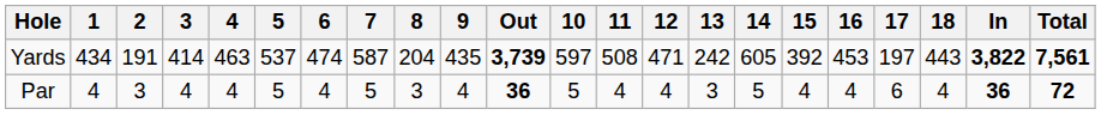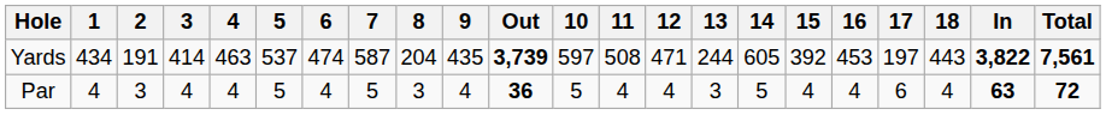 <table class="wikitable" style="text-align:center">
 <tr>
 <th align="left">Hole</th>
 <th>1</th>
 <th>2</th>
 <th>3</th>
 <th>4</th>
 <th>5</th>
 <th>6</th>
 <th>7</th>
 <th>8</th>
 <th>9</th>
 <th>Out</th>
 <th>10</th>
 <th>11</th>
 <th>12</th>
 <th>13</th>
 <th>14</th>
 <th>15</th>
 <th>16</th>
 <th>17</th>
 <th>18</th>
 <th>In</th>
 <th>Total</th>
 </tr>
 <tr>
 <td align="center">Yards</td>
 <td>434</td>
 <td>191</td>
 <td>414</td>
 <td>463</td>
 <td>537</td>
 <td>474</td>
 <td>587</td>
 <td>204</td>
 <td>435</td>
 <td><strong>3,739</strong></td>
 <td>597</td>
 <td>508</td>
 <td>471</td>
-<td>242</td>
+<td>244</td>
 <td>605</td>
 <td>392</td>
 <td>453</td>
 <td>197</td>
 <td>443</td>
 <td><strong>3,822</strong></td>
 <td><strong>7,561</strong></td>
 </tr>
 <tr>
 <td align="center">Par</td>
 <td>4</td>
 <td>3</td>
 <td>4</td>
 <td>4</td>
 <td>5</td>
 <td>4</td>
 <td>5</td>
 <td>3</td>
 <td>4</td>
 <td><strong>36</strong></td>
 <td>5</td>
 <td>4</td>
 <td>4</td>
 <td>3</td>
 <td>5</td>
 <td>4</td>
 <td>4</td>
 <td>6</td>
 <td>4</td>
-<td><strong>36</strong></td>
+<td><strong>63</strong></td>
 <td><strong>72</strong></td>
 </tr>
 </table>
